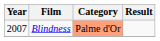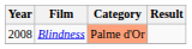 <table class="wikitable">
 <tr>
 <th>Year</th>
 <th>Film</th>
 <th>Category</th>
 <th>Result</th>
 </tr>
 <tr>
-<td>2007</td>
+<td>2008</td>
 <td><em><a href='#'>Blindness</a></em></td>
 <td style="background: lightsalmon;">Palme d'Or</td>
 <td></td>
 </tr>
 <tr>
 </tr>
 </table>
